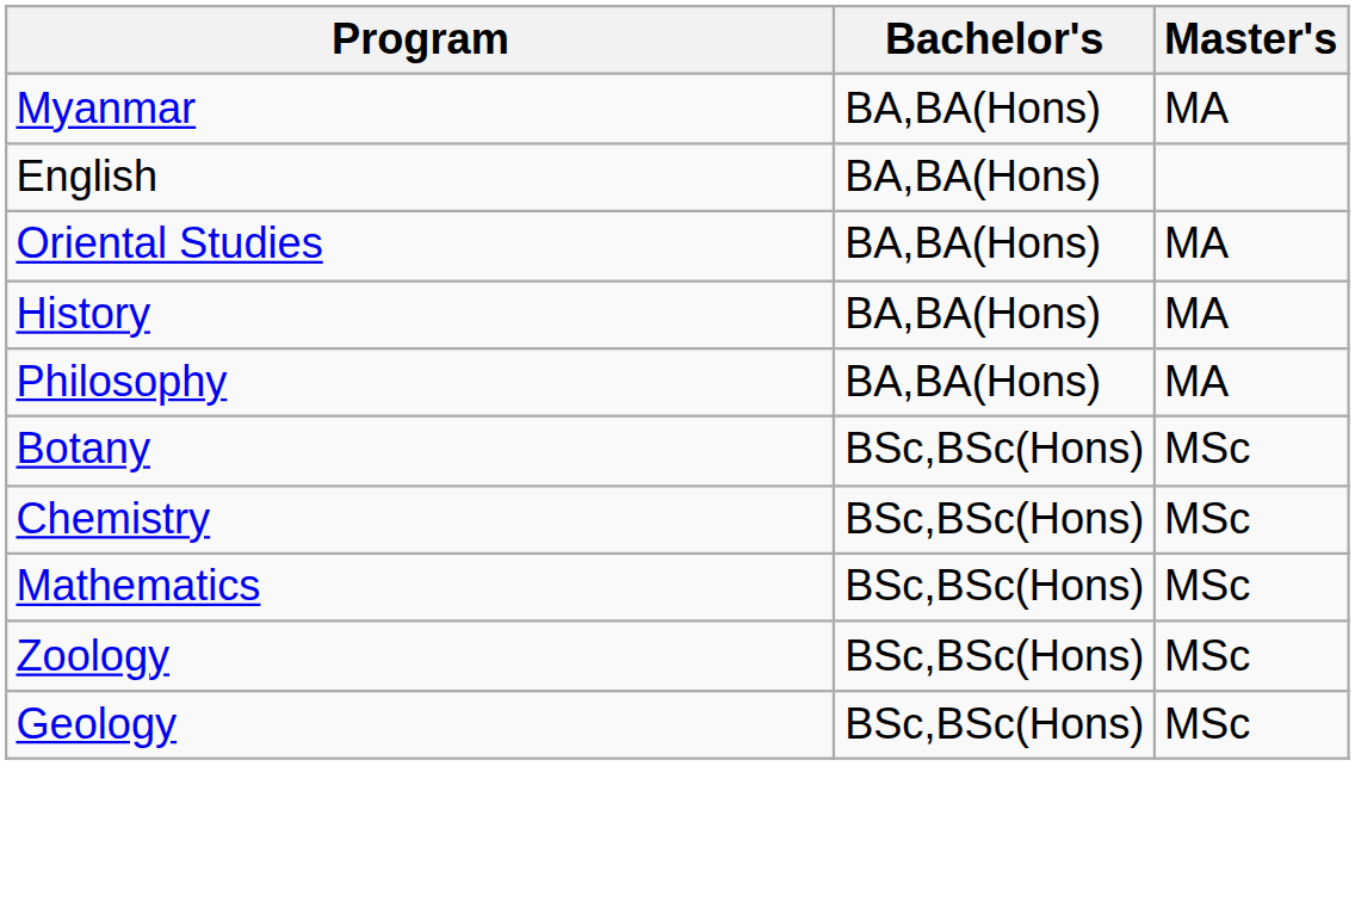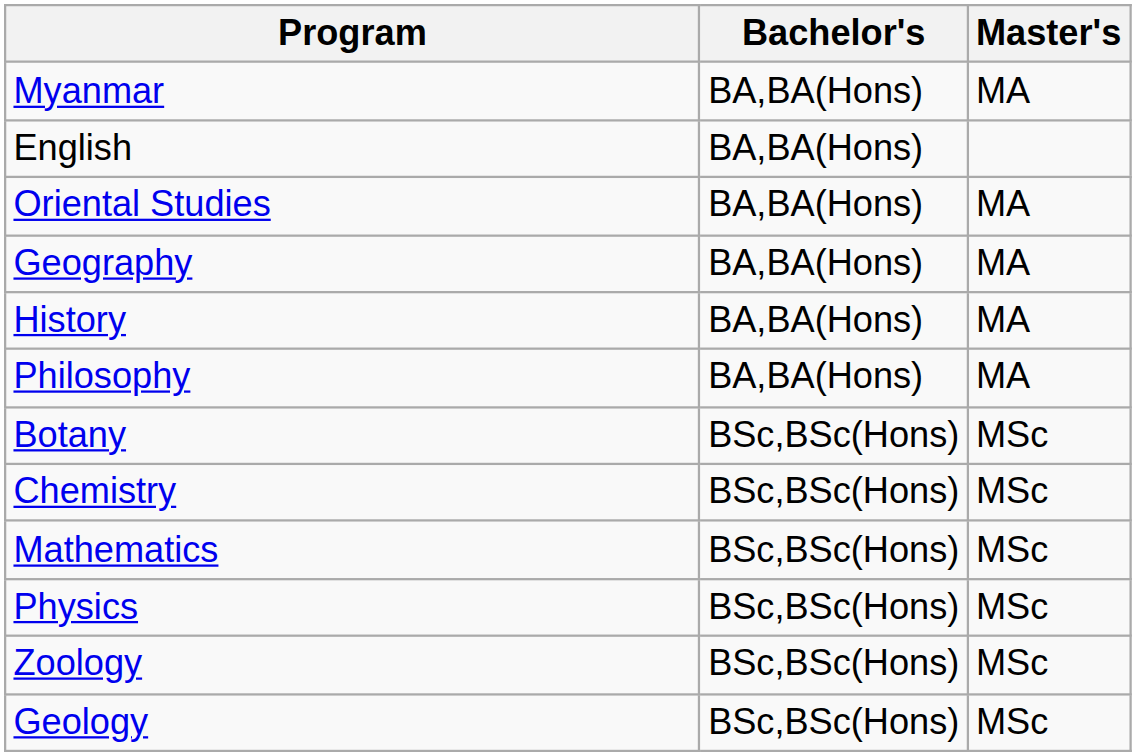 <table class="wikitable">
 <tr>
 <th width="300">Program</th>
 <th width="50">Bachelor's</th>
 <th width="50">Master's</th>
 </tr>
 <tr>
 <td><a href='#'>Myanmar</a></td>
 <td>BA,BA(Hons)</td>
 <td>MA</td>
 </tr>
 <tr>
 <td>English</td>
 <td>BA,BA(Hons)</td>
 </tr>
 <tr>
 <td><a href='#'>Oriental Studies</a></td>
+<td>BA,BA(Hons)</td>
+<td>MA</td>
+</tr>
+<tr>
+<td><a href='#'>Geography</a></td>
 <td>BA,BA(Hons)</td>
 <td>MA</td>
 </tr>
 <tr>
 <td><a href='#'>History</a></td>
 <td>BA,BA(Hons)</td>
 <td>MA</td>
 </tr>
 <tr>
 <td><a href='#'>Philosophy</a></td>
 <td>BA,BA(Hons)</td>
 <td>MA</td>
 </tr>
 <tr>
 <td><a href='#'>Botany</a></td>
 <td>BSc,BSc(Hons)</td>
 <td>MSc</td>
 </tr>
 <tr>
 <td><a href='#'>Chemistry</a></td>
 <td>BSc,BSc(Hons)</td>
 <td>MSc</td>
 </tr>
 <tr>
 <td><a href='#'>Mathematics</a></td>
 <td>BSc,BSc(Hons)</td>
 <td>MSc</td>
 </tr>
 <tr>
+<td><a href='#'>Physics</a></td>
+<td>BSc,BSc(Hons)</td>
+<td>MSc</td>
+</tr>
+<tr>
 <td><a href='#'>Zoology</a></td>
 <td>BSc,BSc(Hons)</td>
 <td>MSc</td>
 </tr>
 <tr>
 <td><a href='#'>Geology</a></td>
 <td>BSc,BSc(Hons)</td>
 <td>MSc</td>
 </tr>
 </table>
